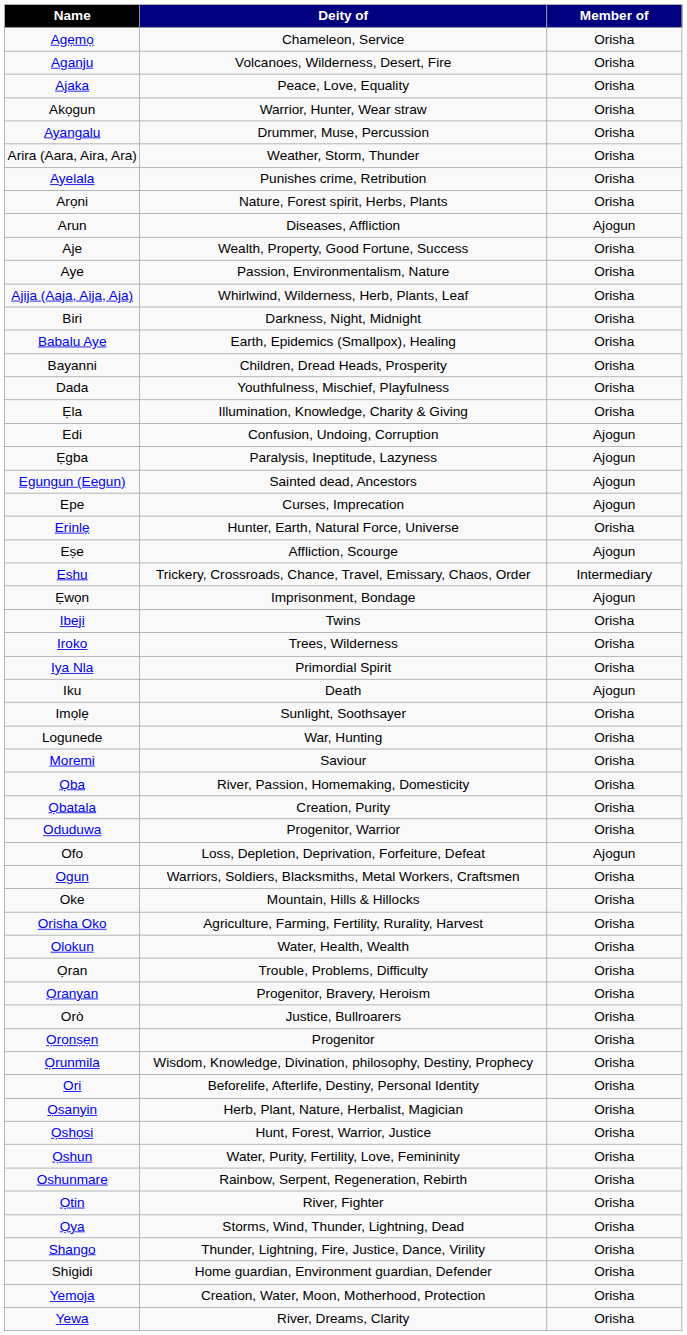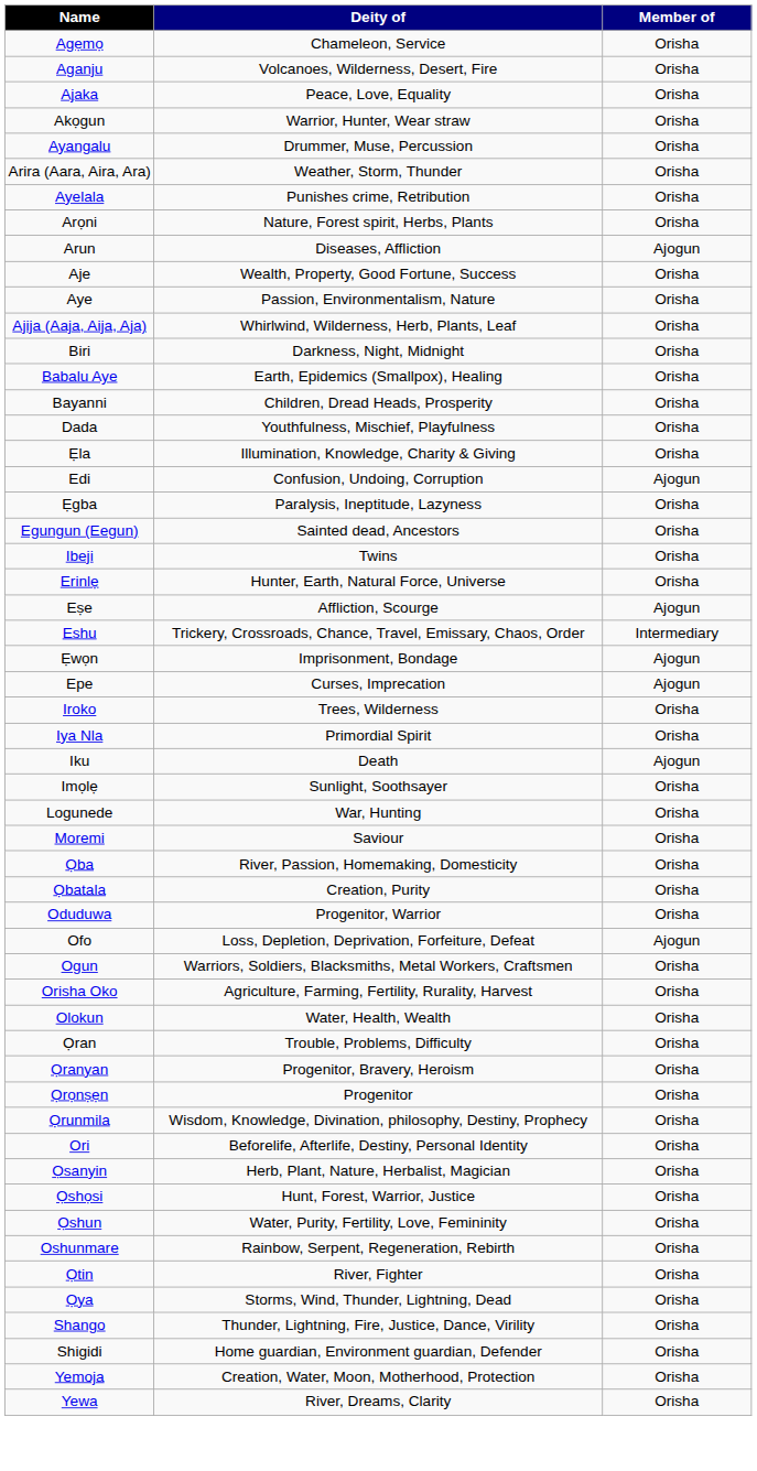 <table class="wikitable" style="line-height:20px;text-align:center;">
 <tr>
 <th style="width:20%; color:#fff; background:black;">Name</th>
 <th style="width:60%; color:#fff; background:navy;">Deity of</th>
 <th style="width:20%; color:#fff; background:navy;">Member of</th>
 </tr>
 <tr>
 <td><a href='#'>Agẹmọ</a></td>
 <td>Chameleon, Service</td>
 <td>Orisha</td>
 </tr>
 <tr>
 <td><a href='#'>Aganju</a></td>
 <td>Volcanoes, Wilderness, Desert, Fire</td>
 <td>Orisha</td>
 </tr>
 <tr>
 <td><a href='#'>Ajaka</a></td>
 <td>Peace, Love, Equality</td>
 <td>Orisha</td>
 </tr>
 <tr>
 <td>Akọgun</td>
 <td>Warrior, Hunter, Wear straw</td>
 <td>Orisha</td>
 </tr>
 <tr>
 <td><a href='#'>Ayangalu</a></td>
 <td>Drummer, Muse, Percussion</td>
 <td>Orisha</td>
 </tr>
 <tr>
 <td>Arira (Aara, Aira, Ara)</td>
 <td>Weather, Storm, Thunder</td>
 <td>Orisha</td>
 </tr>
 <tr>
 <td><a href='#'>Ayelala</a></td>
 <td>Punishes crime, Retribution</td>
 <td>Orisha</td>
 </tr>
 <tr>
 <td>Arọni</td>
 <td>Nature, Forest spirit, Herbs, Plants</td>
 <td>Orisha</td>
 </tr>
 <tr>
 <td>Arun</td>
 <td>Diseases, Affliction</td>
 <td>Ajogun</td>
 </tr>
 <tr>
 <td>Aje</td>
 <td>Wealth, Property, Good Fortune, Success</td>
 <td>Orisha</td>
 </tr>
 <tr>
 <td>Aye</td>
 <td>Passion, Environmentalism, Nature</td>
 <td>Orisha</td>
 </tr>
 <tr>
 <td><a href='#'>Ajija (Aaja, Aija, Aja)</a></td>
 <td>Whirlwind, Wilderness, Herb, Plants, Leaf</td>
 <td>Orisha</td>
 </tr>
 <tr>
 <td>Biri</td>
 <td>Darkness, Night, Midnight</td>
 <td>Orisha</td>
 </tr>
 <tr>
 <td><a href='#'>Babalu Aye</a></td>
 <td>Earth, Epidemics (Smallpox), Healing</td>
 <td>Orisha</td>
 </tr>
 <tr>
 <td>Bayanni</td>
 <td>Children, Dread Heads, Prosperity</td>
 <td>Orisha</td>
 </tr>
 <tr>
 <td>Dada</td>
 <td>Youthfulness, Mischief, Playfulness</td>
 <td>Orisha</td>
 </tr>
 <tr>
 <td>Ẹla</td>
 <td>Illumination, Knowledge, Charity & Giving</td>
 <td>Orisha</td>
 </tr>
 <tr>
 <td>Edi</td>
 <td>Confusion, Undoing, Corruption</td>
 <td>Ajogun</td>
 </tr>
 <tr>
 <td>Ẹgba</td>
 <td>Paralysis, Ineptitude, Lazyness</td>
-<td>Ajogun</td>
+<td>Orisha</td>
 </tr>
 <tr>
 <td><a href='#'>Egungun (Eegun)</a></td>
 <td>Sainted dead, Ancestors</td>
-<td>Ajogun</td>
+<td>Orisha</td>
 </tr>
 <tr>
-<td>Epe</td>
-<td>Curses, Imprecation</td>
-<td>Ajogun</td>
+<td><a href='#'>Ibeji</a></td>
+<td>Twins</td>
+<td>Orisha</td>
 </tr>
 <tr>
 <td><a href='#'>Erinlẹ</a></td>
 <td>Hunter, Earth, Natural Force, Universe</td>
 <td>Orisha</td>
 </tr>
 <tr>
 <td>Eṣe</td>
 <td>Affliction, Scourge</td>
 <td>Ajogun</td>
 </tr>
 <tr>
 <td><a href='#'>Eshu</a></td>
 <td>Trickery, Crossroads, Chance, Travel, Emissary, Chaos, Order</td>
 <td>Intermediary</td>
 </tr>
 <tr>
 <td>Ẹwọn</td>
 <td>Imprisonment, Bondage</td>
 <td>Ajogun</td>
 </tr>
 <tr>
-<td><a href='#'>Ibeji</a></td>
-<td>Twins</td>
-<td>Orisha</td>
+<td>Epe</td>
+<td>Curses, Imprecation</td>
+<td>Ajogun</td>
 </tr>
 <tr>
 <td><a href='#'>Iroko</a></td>
 <td>Trees, Wilderness</td>
 <td>Orisha</td>
 </tr>
 <tr>
 <td><a href='#'>Iya Nla</a></td>
 <td>Primordial Spirit</td>
 <td>Orisha</td>
 </tr>
 <tr>
 <td>Iku</td>
 <td>Death</td>
 <td>Ajogun</td>
 </tr>
 <tr>
 <td>Imọlẹ</td>
 <td>Sunlight, Soothsayer</td>
 <td>Orisha</td>
 </tr>
 <tr>
 <td>Logunede</td>
 <td>War, Hunting</td>
 <td>Orisha</td>
 </tr>
 <tr>
 <td><a href='#'>Moremi</a></td>
 <td>Saviour</td>
 <td>Orisha</td>
 </tr>
 <tr>
 <td><a href='#'>Ọba</a></td>
 <td>River, Passion, Homemaking, Domesticity</td>
 <td>Orisha</td>
 </tr>
 <tr>
 <td><a href='#'>Ọbatala</a></td>
 <td>Creation, Purity</td>
 <td>Orisha</td>
 </tr>
 <tr>
 <td><a href='#'>Oduduwa</a></td>
 <td>Progenitor, Warrior</td>
 <td>Orisha</td>
 </tr>
 <tr>
 <td>Ofo</td>
 <td>Loss, Depletion, Deprivation, Forfeiture, Defeat</td>
 <td>Ajogun</td>
 </tr>
 <tr>
 <td><a href='#'>Ogun</a></td>
 <td>Warriors, Soldiers, Blacksmiths, Metal Workers, Craftsmen</td>
 <td>Orisha</td>
 </tr>
 <tr>
-<td>Oke</td>
-<td>Mountain, Hills & Hillocks</td>
-<td>Orisha</td>
-</tr>
-<tr>
 <td><a href='#'>Orisha Oko</a></td>
 <td>Agriculture, Farming, Fertility, Rurality, Harvest</td>
 <td>Orisha</td>
 </tr>
 <tr>
 <td><a href='#'>Olokun</a></td>
 <td>Water, Health, Wealth</td>
 <td>Orisha</td>
 </tr>
 <tr>
 <td>Ọran</td>
 <td>Trouble, Problems, Difficulty</td>
 <td>Orisha</td>
 </tr>
 <tr>
 <td><a href='#'>Ọranyan</a></td>
 <td>Progenitor, Bravery, Heroism</td>
-<td>Orisha</td>
-</tr>
-<tr>
-<td>Orò</td>
-<td>Justice, Bullroarers</td>
 <td>Orisha</td>
 </tr>
 <tr>
 <td><a href='#'>Ọrọnṣẹn</a></td>
 <td>Progenitor</td>
 <td>Orisha</td>
 </tr>
 <tr>
 <td><a href='#'>Ọrunmila</a></td>
 <td>Wisdom, Knowledge, Divination, philosophy, Destiny, Prophecy</td>
 <td>Orisha</td>
 </tr>
 <tr>
 <td><a href='#'>Ori</a></td>
 <td>Beforelife, Afterlife, Destiny, Personal Identity</td>
 <td>Orisha</td>
 </tr>
 <tr>
 <td><a href='#'>Ọsanyin</a></td>
 <td>Herb, Plant, Nature, Herbalist, Magician</td>
 <td>Orisha</td>
 </tr>
 <tr>
 <td><a href='#'>Ọshọsi</a></td>
 <td>Hunt, Forest, Warrior, Justice</td>
 <td>Orisha</td>
 </tr>
 <tr>
 <td><a href='#'>Ọshun</a></td>
 <td>Water, Purity, Fertility, Love, Femininity</td>
 <td>Orisha</td>
 </tr>
 <tr>
 <td><a href='#'>Oshunmare</a></td>
 <td>Rainbow, Serpent, Regeneration, Rebirth</td>
 <td>Orisha</td>
 </tr>
 <tr>
 <td><a href='#'>Ọtin</a></td>
 <td>River, Fighter</td>
 <td>Orisha</td>
 </tr>
 <tr>
 <td><a href='#'>Ọya</a></td>
 <td>Storms, Wind, Thunder, Lightning, Dead</td>
 <td>Orisha</td>
 </tr>
 <tr>
 <td><a href='#'>Shango</a></td>
 <td>Thunder, Lightning, Fire, Justice, Dance, Virility</td>
 <td>Orisha</td>
 </tr>
 <tr>
 <td>Shigidi</td>
 <td>Home guardian, Environment guardian, Defender</td>
 <td>Orisha</td>
 </tr>
 <tr>
 <td><a href='#'>Yemoja</a></td>
 <td>Creation, Water, Moon, Motherhood, Protection</td>
 <td>Orisha</td>
 </tr>
 <tr>
 <td><a href='#'>Yewa</a></td>
 <td>River, Dreams, Clarity</td>
 <td>Orisha</td>
 </tr>
 </table>
